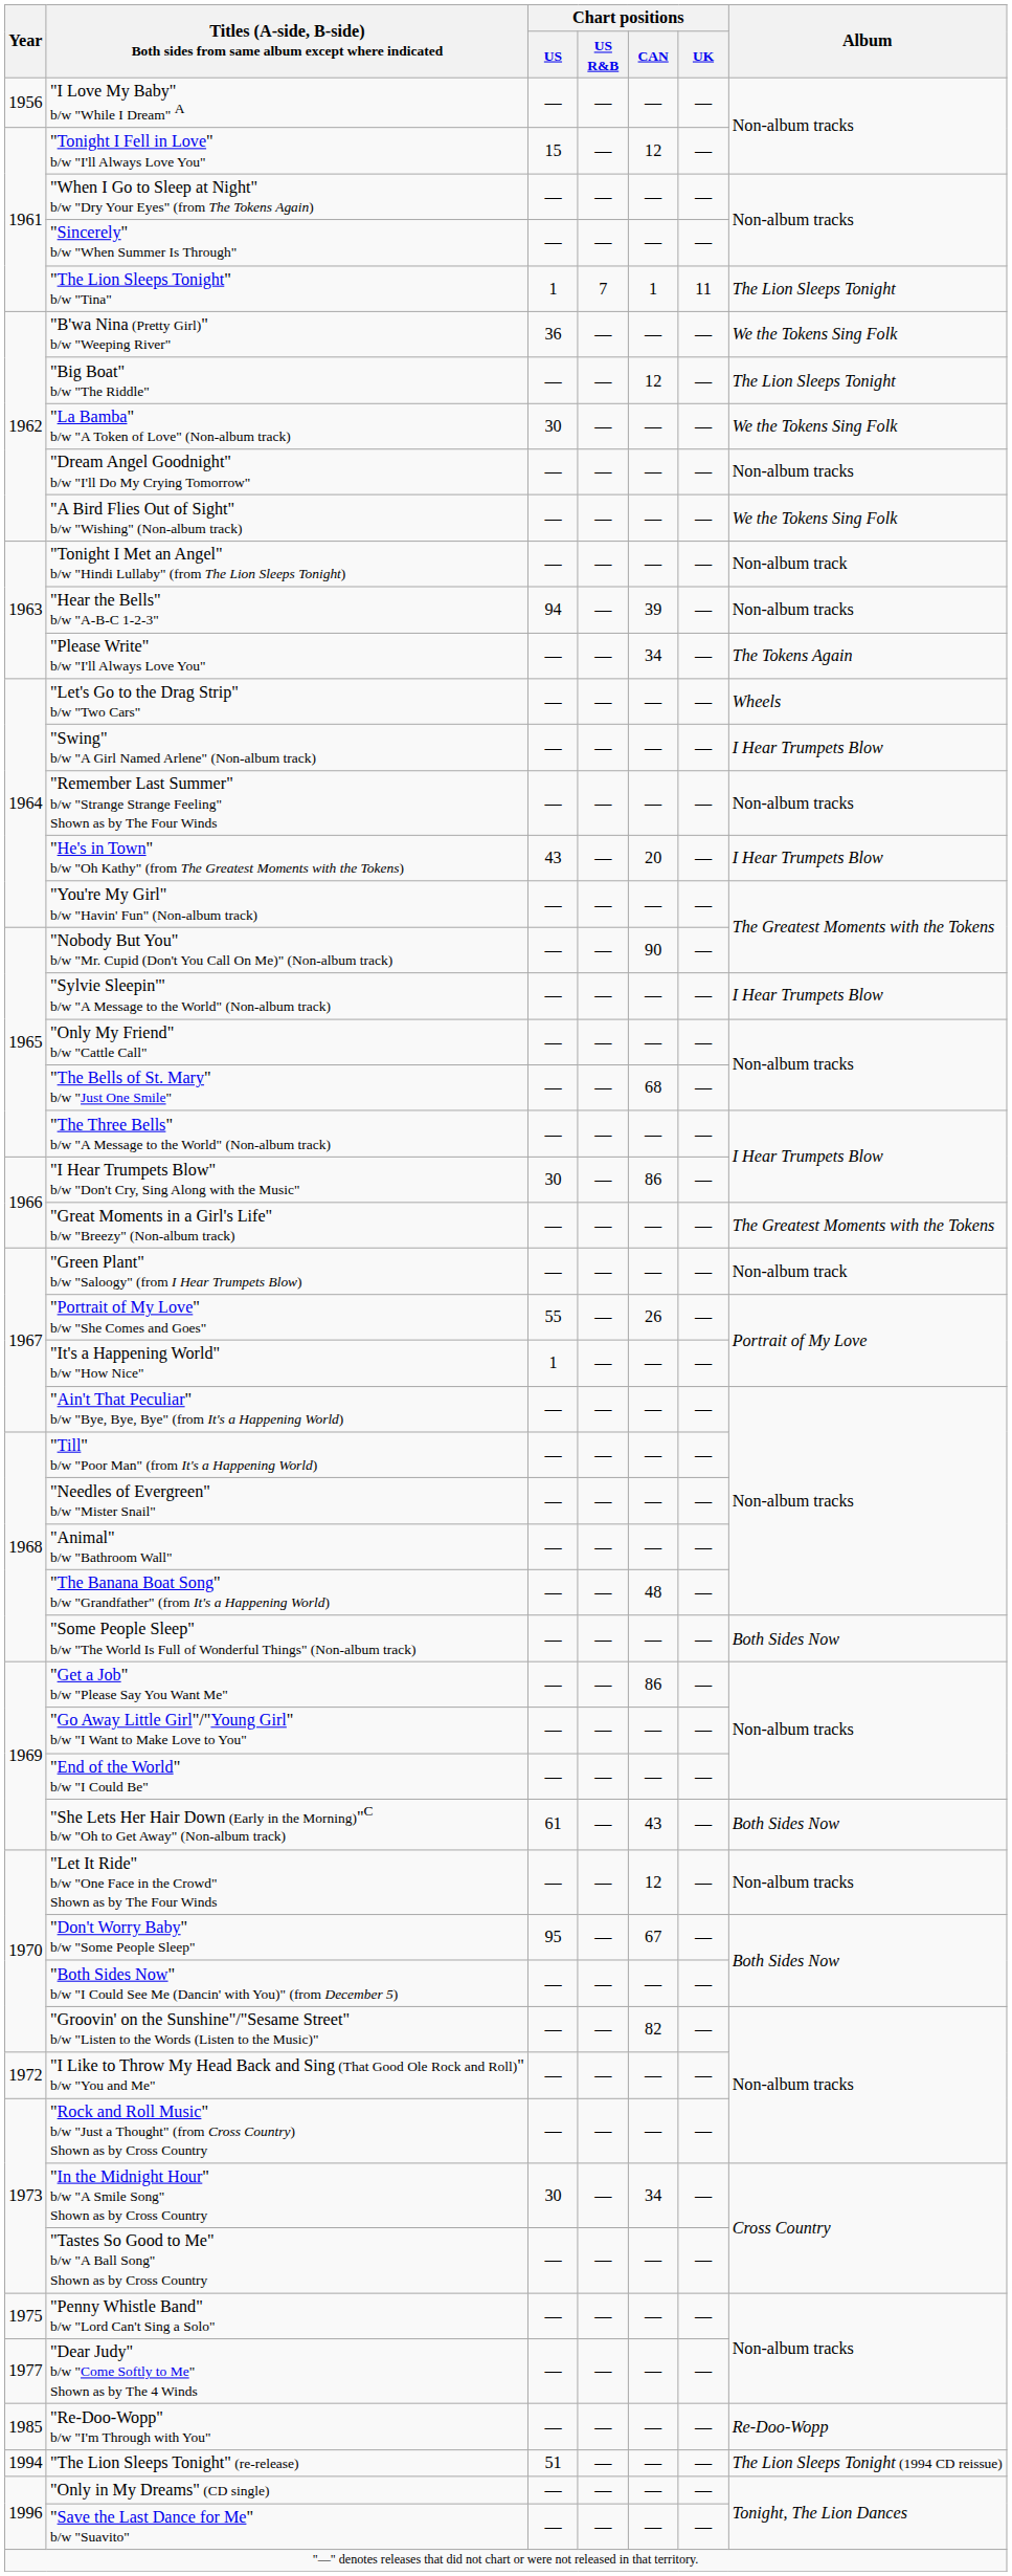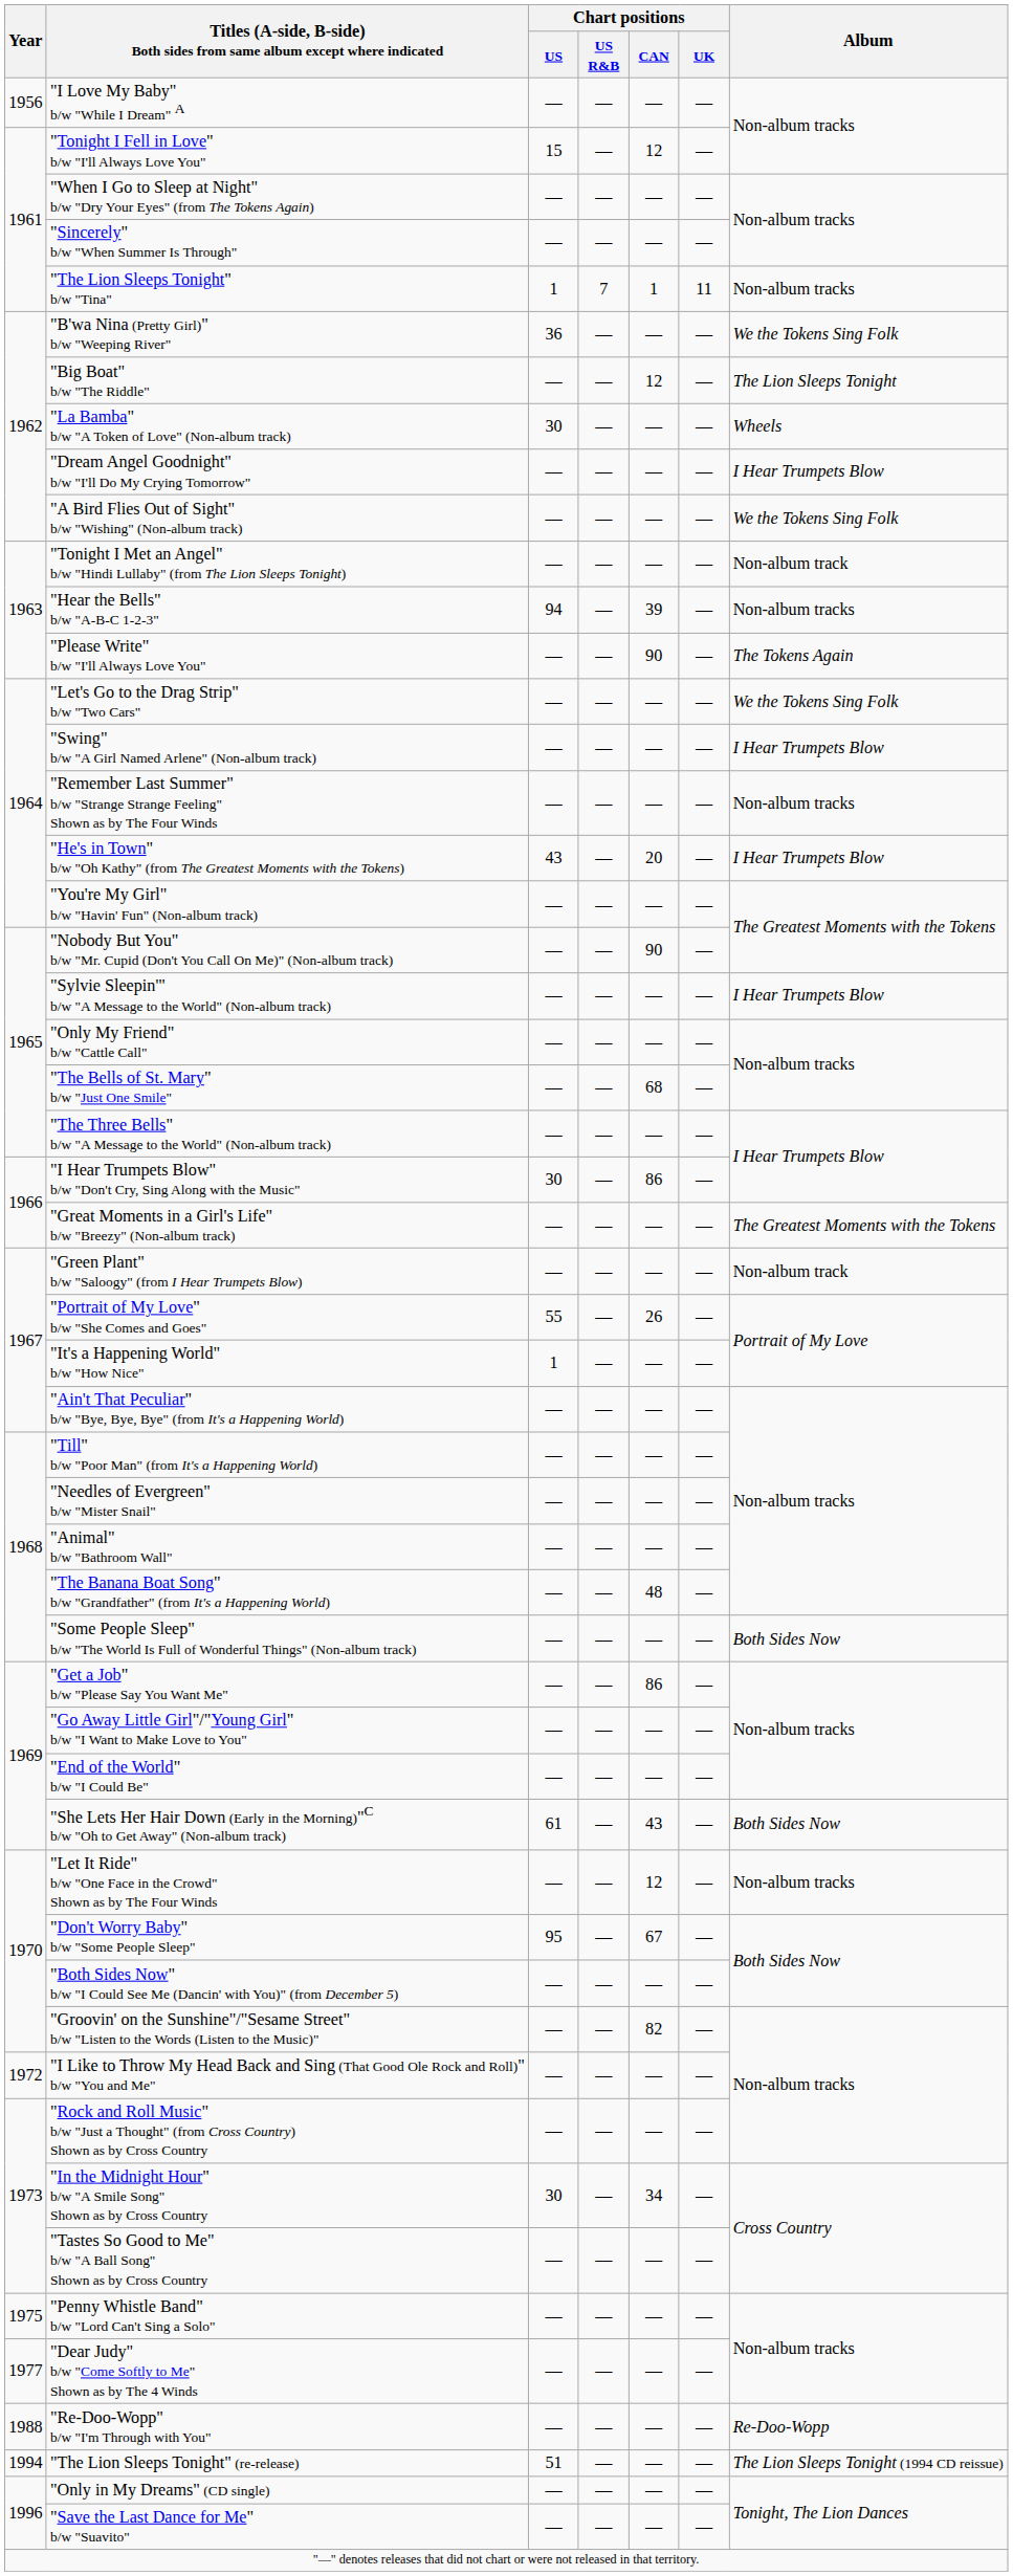 <table class="wikitable">
 <tr>
 <th rowspan="2">Year</th>
 <th rowspan="2">Titles (A-side, B-side)<br><small>Both sides from same album except where indicated</small></th>
 <th colspan="4">Chart positions</th>
 <th rowspan="2">Album</th>
 </tr>
 <tr>
 <th style="width:40px;"><small><a href='#'>US</a></small><br></th>
 <th style="width:40px;"><small><a href='#'>US R&B</a></small><br></th>
 <th style="width:40px;"><small><a href='#'>CAN</a></small><br></th>
 <th style="width:40px;"><small><a href='#'>UK</a></small><br></th>
 </tr>
 <tr>
 <td>1956</td>
 <td>"I Love My Baby"<br><small>b/w "While I Dream" </small><sup>A</sup></td>
 <td style="text-align:center;">—</td>
 <td style="text-align:center;">—</td>
 <td style="text-align:center;">—</td>
 <td style="text-align:center;">—</td>
 <td align="left" rowspan="2">Non-album tracks</td>
 </tr>
 <tr>
 <td rowspan="4">1961</td>
 <td>"<a href='#'>Tonight I Fell in Love</a>"<br><small>b/w "I'll Always Love You"</small></td>
 <td style="text-align:center;">15</td>
 <td style="text-align:center;">—</td>
 <td style="text-align:center;">12</td>
 <td style="text-align:center;">—</td>
 </tr>
 <tr>
 <td>"When I Go to Sleep at Night"<br><small>b/w "Dry Your Eyes" (from <em>The Tokens Again</em>)</small></td>
 <td style="text-align:center;">—</td>
 <td style="text-align:center;">—</td>
 <td style="text-align:center;">—</td>
 <td style="text-align:center;">—</td>
 <td align="left" rowspan="2">Non-album tracks</td>
 </tr>
 <tr>
 <td>"<a href='#'>Sincerely</a>"<br><small>b/w "When Summer Is Through"</small></td>
 <td style="text-align:center;">—</td>
 <td style="text-align:center;">—</td>
 <td style="text-align:center;">—</td>
 <td style="text-align:center;">—</td>
 </tr>
 <tr>
 <td>"<a href='#'>The Lion Sleeps Tonight</a>"<br><small>b/w "Tina"</small></td>
 <td style="text-align:center;">1</td>
 <td style="text-align:center;">7</td>
 <td style="text-align:center;">1</td>
 <td style="text-align:center;">11</td>
-<td align="left"><em>The Lion Sleeps Tonight</em></td>
+<td align="left">Non-album tracks</td>
 </tr>
 <tr>
 <td rowspan="5">1962</td>
 <td>"B'wa Nina<small> (Pretty Girl)</small>"<br><small>b/w "Weeping River" </small></td>
 <td style="text-align:center;">36</td>
 <td style="text-align:center;">—</td>
 <td style="text-align:center;">—</td>
 <td style="text-align:center;">—</td>
 <td align="left"><em>We the Tokens Sing Folk</em></td>
 </tr>
 <tr>
 <td>"Big Boat"<br><small>b/w "The Riddle" </small></td>
 <td style="text-align:center;">—</td>
 <td style="text-align:center;">—</td>
 <td style="text-align:center;">12</td>
 <td style="text-align:center;">—</td>
 <td align="left"><em>The Lion Sleeps Tonight</em></td>
 </tr>
 <tr>
 <td>"<a href='#'>La Bamba</a>"<br><small>b/w "A Token of Love" (Non-album track)</small></td>
 <td style="text-align:center;">30</td>
 <td style="text-align:center;">—</td>
 <td style="text-align:center;">—</td>
 <td style="text-align:center;">—</td>
-<td align="left"><em>We the Tokens Sing Folk</em></td>
+<td align="left"><em>Wheels</em></td>
 </tr>
 <tr>
 <td>"Dream Angel Goodnight"<br><small>b/w "I'll Do My Crying Tomorrow" </small></td>
 <td style="text-align:center;">—</td>
 <td style="text-align:center;">—</td>
 <td style="text-align:center;">—</td>
 <td style="text-align:center;">—</td>
-<td align="left">Non-album tracks</td>
+<td align="left"><em>I Hear Trumpets Blow</em></td>
 </tr>
 <tr>
 <td>"A Bird Flies Out of Sight"<br><small>b/w "Wishing" (Non-album track)</small></td>
 <td style="text-align:center;">—</td>
 <td style="text-align:center;">—</td>
 <td style="text-align:center;">—</td>
 <td style="text-align:center;">—</td>
 <td align="left"><em>We the Tokens Sing Folk</em></td>
 </tr>
 <tr>
 <td rowspan="3">1963</td>
 <td>"Tonight I Met an Angel"<br><small>b/w "Hindi Lullaby" (from <em>The Lion Sleeps Tonight</em>)</small></td>
 <td style="text-align:center;">—</td>
 <td style="text-align:center;">—</td>
 <td style="text-align:center;">—</td>
 <td style="text-align:center;">—</td>
 <td align="left">Non-album track</td>
 </tr>
 <tr>
 <td>"Hear the Bells"<br><small>b/w "A-B-C 1-2-3"</small></td>
 <td style="text-align:center;">94</td>
 <td style="text-align:center;">—</td>
 <td style="text-align:center;">39</td>
 <td style="text-align:center;">—</td>
 <td align="left">Non-album tracks</td>
 </tr>
 <tr>
 <td>"Please Write"<br><small>b/w "I'll Always Love You"</small></td>
 <td style="text-align:center;">—</td>
 <td style="text-align:center;">—</td>
-<td style="text-align:center;">34</td>
+<td style="text-align:center;">90</td>
 <td style="text-align:center;">—</td>
 <td align="left"><em>The Tokens Again</em></td>
 </tr>
 <tr>
 <td rowspan="5">1964</td>
 <td>"Let's Go to the Drag Strip"<br><small>b/w "Two Cars" </small></td>
 <td style="text-align:center;">—</td>
 <td style="text-align:center;">—</td>
 <td style="text-align:center;">—</td>
 <td style="text-align:center;">—</td>
-<td align="left"><em>Wheels</em></td>
+<td align="left"><em>We the Tokens Sing Folk</em></td>
 </tr>
 <tr>
 <td>"Swing"<br><small>b/w "A Girl Named Arlene" (Non-album track)</small></td>
 <td style="text-align:center;">—</td>
 <td style="text-align:center;">—</td>
 <td style="text-align:center;">—</td>
 <td style="text-align:center;">—</td>
 <td align="left"><em>I Hear Trumpets Blow</em></td>
 </tr>
 <tr>
 <td>"Remember Last Summer"<br><small>b/w "Strange Strange Feeling"<br>Shown as by The Four Winds </small></td>
 <td style="text-align:center;">—</td>
 <td style="text-align:center;">—</td>
 <td style="text-align:center;">—</td>
 <td style="text-align:center;">—</td>
 <td align="left">Non-album tracks</td>
 </tr>
 <tr>
 <td>"<a href='#'>He's in Town</a>"<br><small>b/w "Oh Kathy" (from <em>The Greatest Moments with the Tokens</em>)</small></td>
 <td style="text-align:center;">43</td>
 <td style="text-align:center;">—</td>
 <td style="text-align:center;">20</td>
 <td style="text-align:center;">—</td>
 <td align="left"><em>I Hear Trumpets Blow</em></td>
 </tr>
 <tr>
 <td>"You're My Girl"<br><small>b/w "Havin' Fun" (Non-album track)</small></td>
 <td style="text-align:center;">—</td>
 <td style="text-align:center;">—</td>
 <td style="text-align:center;">—</td>
 <td style="text-align:center;">—</td>
 <td align="left" rowspan="2"><em>The Greatest Moments with the Tokens</em></td>
 </tr>
 <tr>
 <td rowspan="5">1965</td>
 <td>"Nobody But You"<br><small>b/w "Mr. Cupid (Don't You Call On Me)" (Non-album track)</small></td>
 <td style="text-align:center;">—</td>
 <td style="text-align:center;">—</td>
 <td style="text-align:center;">90</td>
 <td style="text-align:center;">—</td>
 </tr>
 <tr>
 <td>"Sylvie Sleepin'"<br><small>b/w "A Message to the World" (Non-album track)</small></td>
 <td style="text-align:center;">—</td>
 <td style="text-align:center;">—</td>
 <td style="text-align:center;">—</td>
 <td style="text-align:center;">—</td>
 <td align="left"><em>I Hear Trumpets Blow</em></td>
 </tr>
 <tr>
 <td>"Only My Friend"<br><small>b/w "Cattle Call" </small></td>
 <td style="text-align:center;">—</td>
 <td style="text-align:center;">—</td>
 <td style="text-align:center;">—</td>
 <td style="text-align:center;">—</td>
 <td align="left" rowspan="2">Non-album tracks</td>
 </tr>
 <tr>
 <td>"<a href='#'>The Bells of St. Mary</a>"<br><small>b/w "<a href='#'>Just One Smile</a>" </small></td>
 <td style="text-align:center;">—</td>
 <td style="text-align:center;">—</td>
 <td style="text-align:center;">68</td>
 <td style="text-align:center;">—</td>
 </tr>
 <tr>
 <td>"<a href='#'>The Three Bells</a>"<br><small>b/w "A Message to the World" (Non-album track)</small></td>
 <td style="text-align:center;">—</td>
 <td style="text-align:center;">—</td>
 <td style="text-align:center;">—</td>
 <td style="text-align:center;">—</td>
 <td align="left" rowspan="2"><em>I Hear Trumpets Blow</em></td>
 </tr>
 <tr>
 <td rowspan="2">1966</td>
 <td>"I Hear Trumpets Blow"<br><small>b/w "Don't Cry, Sing Along with the Music"</small></td>
 <td style="text-align:center;">30</td>
 <td style="text-align:center;">—</td>
 <td style="text-align:center;">86</td>
 <td style="text-align:center;">—</td>
 </tr>
 <tr>
 <td>"Great Moments in a Girl's Life"<br><small>b/w "Breezy" (Non-album track)</small></td>
 <td style="text-align:center;">—</td>
 <td style="text-align:center;">—</td>
 <td style="text-align:center;">—</td>
 <td style="text-align:center;">—</td>
 <td align="left"><em>The Greatest Moments with the Tokens</em></td>
 </tr>
 <tr>
 <td rowspan="4">1967</td>
 <td>"Green Plant"<br><small>b/w "Saloogy" (from <em>I Hear Trumpets Blow</em>)</small></td>
 <td style="text-align:center;">—</td>
 <td style="text-align:center;">—</td>
 <td style="text-align:center;">—</td>
 <td style="text-align:center;">—</td>
 <td align="left">Non-album track</td>
 </tr>
 <tr>
 <td>"<a href='#'>Portrait of My Love</a>"<br><small>b/w "She Comes and Goes"</small></td>
 <td style="text-align:center;">55</td>
 <td style="text-align:center;">—</td>
 <td style="text-align:center;">26</td>
 <td style="text-align:center;">—</td>
 <td align="left" rowspan="2"><em>Portrait of My Love</em></td>
 </tr>
 <tr>
 <td>"It's a Happening World"<br><small>b/w "How Nice"</small></td>
 <td style="text-align:center;">1</td>
 <td style="text-align:center;">—</td>
 <td style="text-align:center;">—</td>
 <td style="text-align:center;">—</td>
 </tr>
 <tr>
 <td>"<a href='#'>Ain't That Peculiar</a>"<br><small>b/w "Bye, Bye, Bye" (from <em>It's a Happening World</em>) </small></td>
 <td style="text-align:center;">—</td>
 <td style="text-align:center;">—</td>
 <td style="text-align:center;">—</td>
 <td style="text-align:center;">—</td>
 <td align="left" rowspan="5">Non-album tracks</td>
 </tr>
 <tr>
 <td rowspan="5">1968</td>
 <td>"<a href='#'>Till</a>"<br><small>b/w "Poor Man" (from <em>It's a Happening World</em>)</small></td>
 <td style="text-align:center;">—</td>
 <td style="text-align:center;">—</td>
 <td style="text-align:center;">—</td>
 <td style="text-align:center;">—</td>
 </tr>
 <tr>
 <td>"Needles of Evergreen"<br><small>b/w "Mister Snail"</small></td>
 <td style="text-align:center;">—</td>
 <td style="text-align:center;">—</td>
 <td style="text-align:center;">—</td>
 <td style="text-align:center;">—</td>
 </tr>
 <tr>
 <td>"Animal"<br><small>b/w "Bathroom Wall" </small></td>
 <td style="text-align:center;">—</td>
 <td style="text-align:center;">—</td>
 <td style="text-align:center;">—</td>
 <td style="text-align:center;">—</td>
 </tr>
 <tr>
 <td>"<a href='#'>The Banana Boat Song</a>"<br><small>b/w "Grandfather" (from <em>It's a Happening World</em>)</small></td>
 <td style="text-align:center;">—</td>
 <td style="text-align:center;">—</td>
 <td style="text-align:center;">48</td>
 <td style="text-align:center;">—</td>
 </tr>
 <tr>
 <td>"Some People Sleep"<br><small>b/w "The World Is Full of Wonderful Things" (Non-album track) </small></td>
 <td style="text-align:center;">—</td>
 <td style="text-align:center;">—</td>
 <td style="text-align:center;">—</td>
 <td style="text-align:center;">—</td>
 <td align="left"><em>Both Sides Now</em></td>
 </tr>
 <tr>
 <td rowspan="4">1969</td>
 <td>"<a href='#'>Get a Job</a>"<br><small>b/w "Please Say You Want Me" </small></td>
 <td style="text-align:center;">—</td>
 <td style="text-align:center;">—</td>
 <td style="text-align:center;">86</td>
 <td style="text-align:center;">—</td>
 <td align="left" rowspan="3">Non-album tracks</td>
 </tr>
 <tr>
 <td>"<a href='#'>Go Away Little Girl</a>"/"<a href='#'>Young Girl</a>"<br><small>b/w "I Want to Make Love to You"</small></td>
 <td style="text-align:center;">—</td>
 <td style="text-align:center;">—</td>
 <td style="text-align:center;">—</td>
 <td style="text-align:center;">—</td>
 </tr>
 <tr>
 <td>"<a href='#'>End of the World</a>"<br><small>b/w "I Could Be" </small></td>
 <td style="text-align:center;">—</td>
 <td style="text-align:center;">—</td>
 <td style="text-align:center;">—</td>
 <td style="text-align:center;">—</td>
 </tr>
 <tr>
 <td>"She Lets Her Hair Down<small> (Early in the Morning)</small>"<sup>C</sup><br><small>b/w "Oh to Get Away" (Non-album track)</small></td>
 <td style="text-align:center;">61</td>
 <td style="text-align:center;">—</td>
 <td style="text-align:center;">43</td>
 <td style="text-align:center;">—</td>
 <td align="left"><em>Both Sides Now</em></td>
 </tr>
 <tr>
 <td rowspan="4">1970</td>
 <td>"Let It Ride"<br><small>b/w "One Face in the Crowd"<br>Shown as by The Four Winds </small></td>
 <td style="text-align:center;">—</td>
 <td style="text-align:center;">—</td>
 <td style="text-align:center;">12</td>
 <td style="text-align:center;">—</td>
 <td align="left">Non-album tracks</td>
 </tr>
 <tr>
 <td>"<a href='#'>Don't Worry Baby</a>"<br><small>b/w "Some People Sleep"</small></td>
 <td style="text-align:center;">95</td>
 <td style="text-align:center;">—</td>
 <td style="text-align:center;">67</td>
 <td style="text-align:center;">—</td>
 <td align="left" rowspan="2"><em>Both Sides Now</em></td>
 </tr>
 <tr>
 <td>"<a href='#'>Both Sides Now</a>"<br><small>b/w "I Could See Me (Dancin' with You)" (from <em>December 5</em>)</small></td>
 <td style="text-align:center;">—</td>
 <td style="text-align:center;">—</td>
 <td style="text-align:center;">—</td>
 <td style="text-align:center;">—</td>
 </tr>
 <tr>
 <td>"Groovin' on the Sunshine"/"Sesame Street"<br><small>b/w "Listen to the Words (Listen to the Music)"</small></td>
 <td style="text-align:center;">—</td>
 <td style="text-align:center;">—</td>
 <td style="text-align:center;">82</td>
 <td style="text-align:center;">—</td>
 <td align="left" rowspan="3">Non-album tracks</td>
 </tr>
 <tr>
 <td>1972</td>
 <td>"I Like to Throw My Head Back and Sing<small> (That Good Ole Rock and Roll)</small>"<br><small>b/w "You and Me"</small></td>
 <td style="text-align:center;">—</td>
 <td style="text-align:center;">—</td>
 <td style="text-align:center;">—</td>
 <td style="text-align:center;">—</td>
 </tr>
 <tr>
 <td rowspan="3">1973</td>
 <td>"<a href='#'>Rock and Roll Music</a>"<br><small>b/w "Just a Thought" (from <em>Cross Country</em>)<br>Shown as by Cross Country </small></td>
 <td style="text-align:center;">—</td>
 <td style="text-align:center;">—</td>
 <td style="text-align:center;">—</td>
 <td style="text-align:center;">—</td>
 </tr>
 <tr>
 <td>"<a href='#'>In the Midnight Hour</a>"<br><small>b/w "A Smile Song"<br>Shown as by Cross Country</small></td>
 <td style="text-align:center;">30</td>
 <td style="text-align:center;">—</td>
 <td style="text-align:center;">34</td>
 <td style="text-align:center;">—</td>
 <td align="left" rowspan="2"><em>Cross Country</em></td>
 </tr>
 <tr>
 <td>"Tastes So Good to Me"<br><small>b/w "A Ball Song"<br>Shown as by Cross Country </small></td>
 <td style="text-align:center;">—</td>
 <td style="text-align:center;">—</td>
 <td style="text-align:center;">—</td>
 <td style="text-align:center;">—</td>
 </tr>
 <tr>
 <td>1975</td>
 <td>"Penny Whistle Band"<br><small>b/w "Lord Can't Sing a Solo" </small></td>
 <td style="text-align:center;">—</td>
 <td style="text-align:center;">—</td>
 <td style="text-align:center;">—</td>
 <td style="text-align:center;">—</td>
 <td align="left" rowspan="2">Non-album tracks</td>
 </tr>
 <tr>
 <td>1977</td>
 <td>"Dear Judy"<br><small>b/w "<a href='#'>Come Softly to Me</a>"<br>Shown as by The 4 Winds</small></td>
 <td style="text-align:center;">—</td>
 <td style="text-align:center;">—</td>
 <td style="text-align:center;">—</td>
 <td style="text-align:center;">—</td>
 </tr>
 <tr>
-<td>1985</td>
+<td>1988</td>
 <td>"Re-Doo-Wopp"<br><small>b/w "I'm Through with You" </small></td>
 <td style="text-align:center;">—</td>
 <td style="text-align:center;">—</td>
 <td style="text-align:center;">—</td>
 <td style="text-align:center;">—</td>
 <td align="left"><em>Re-Doo-Wopp</em></td>
 </tr>
 <tr>
 <td>1994</td>
 <td>"The Lion Sleeps Tonight"<small> (re-release)</small></td>
 <td style="text-align:center;">51</td>
 <td style="text-align:center;">—</td>
 <td style="text-align:center;">—</td>
 <td style="text-align:center;">—</td>
 <td align="left"><em>The Lion Sleeps Tonight</em><small> (1994 CD reissue)</small></td>
 </tr>
 <tr>
 <td rowspan="2">1996</td>
 <td>"Only in My Dreams"<small> (CD single) </small></td>
 <td style="text-align:center;">—</td>
 <td style="text-align:center;">—</td>
 <td style="text-align:center;">—</td>
 <td style="text-align:center;">—</td>
 <td align="left" rowspan="2"><em>Tonight, The Lion Dances</em></td>
 </tr>
 <tr>
 <td>"<a href='#'>Save the Last Dance for Me</a>"<br><small>b/w "Suavito" </small></td>
 <td style="text-align:center;">—</td>
 <td style="text-align:center;">—</td>
 <td style="text-align:center;">—</td>
 <td style="text-align:center;">—</td>
 </tr>
 <tr>
 <td colspan="9" style="text-align:center; font-size:9pt;">"—" denotes releases that did not chart or were not released in that territory.</td>
 </tr>
 </table>
